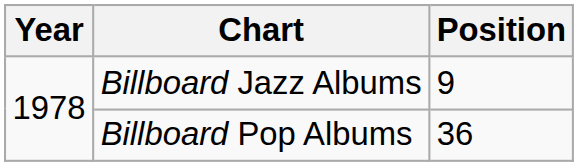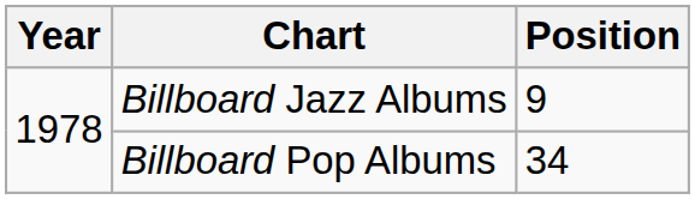 <table class="wikitable">
 <tr>
 <th>Year</th>
 <th>Chart</th>
 <th>Position</th>
 </tr>
 <tr>
 <td rowspan=2>1978</td>
 <td><em>Billboard</em> Jazz Albums</td>
 <td>9</td>
 </tr>
 <tr>
 <td><em>Billboard</em> Pop Albums</td>
-<td>36</td>
+<td>34</td>
 </tr>
 </table>
